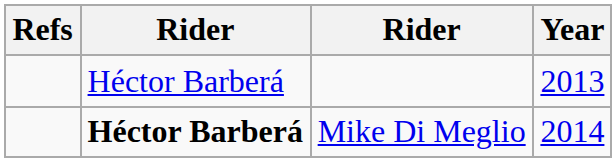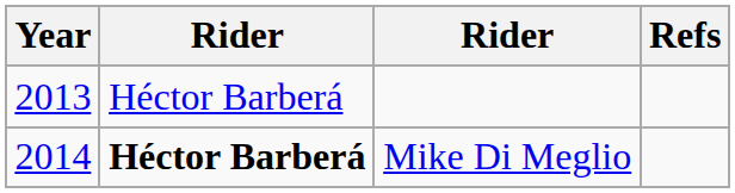 <table class="wikitable sortable">
 <tr>
-<th>Refs</th>
+<th>Year</th>
 <th>Rider</th>
 <th>Rider</th>
-<th>Year</th>
+<th>Refs</th>
 </tr>
 <tr>
-<td></td>
+<td><a href='#'>2013</a></td>
 <td> <a href='#'>Héctor Barberá</a></td>
 <td></td>
-<td><a href='#'>2013</a></td>
+<td></td>
 </tr>
 <tr>
-<td></td>
+<td><a href='#'>2014</a></td>
 <td><strong> Héctor Barberá</strong></td>
 <td> <a href='#'>Mike Di Meglio</a></td>
-<td><a href='#'>2014</a></td>
+<td></td>
 </tr>
 </table>
